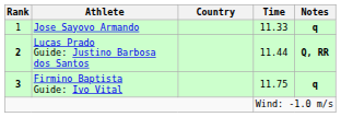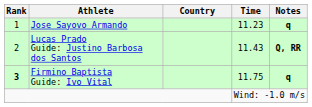 <table class="wikitable sortable" style="text-align:center">
 <tr>
 <th>Rank</th>
 <th style="width:200px">Athlete</th>
 <th style="width:100px">Country</th>
 <th>Time</th>
 <th>Notes</th>
 </tr>
 <tr style="background:#cfc;">
 <td>1</td>
 <td style="text-align:left;"><a href='#'>Jose Sayovo Armando</a></td>
 <td style="text-align:left;"></td>
-<td>11.33</td>
+<td>11.23</td>
 <td><strong>q</strong></td>
 </tr>
 <tr style="background:#cfc;">
-<td><strong>2</strong></td>
+<td>2</td>
 <td style="text-align:left;"><a href='#'>Lucas Prado</a><br>Guide: <a href='#'>Justino Barbosa dos Santos</a></td>
 <td style="text-align:left;"></td>
-<td>11.44</td>
+<td>11.43</td>
 <td><strong>Q, RR </strong></td>
 </tr>
 <tr style="background:#cfc;">
 <td><strong>3</strong></td>
 <td style="text-align:left;"><a href='#'>Firmino Baptista</a><br>Guide: <a href='#'>Ivo Vital</a></td>
 <td style="text-align:left;"></td>
 <td>11.75</td>
 <td><strong>q</strong></td>
 </tr>
 <tr class="sortbottom">
 <td colspan="3"></td>
 <td colspan="2">Wind: -1.0 m/s</td>
 </tr>
 </table>
